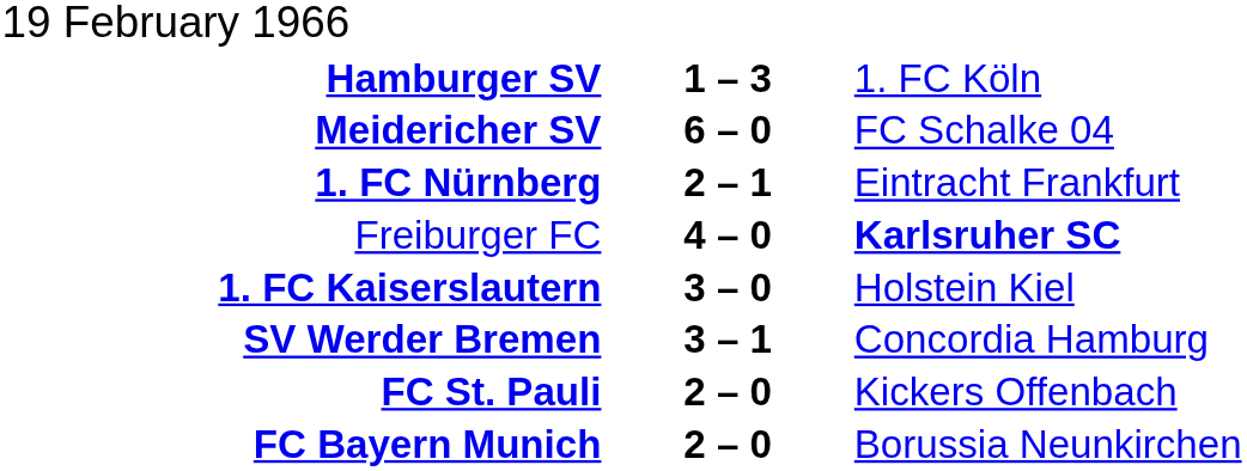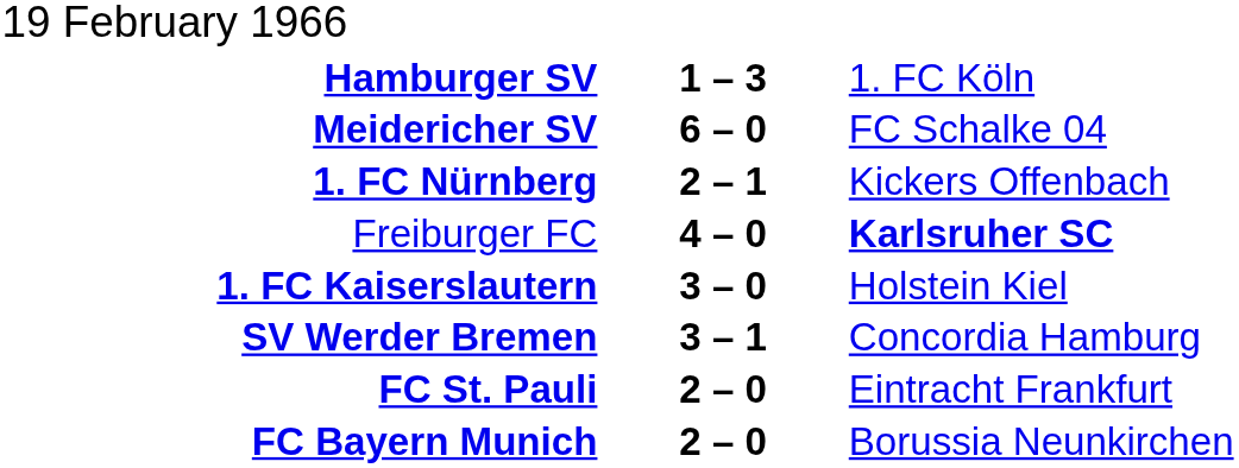 <table width=100% cellspacing=1>
 <tr>
 <th width=25%></th>
 <th width=10%></th>
 <th width=25%></th>
 <th></th>
 </tr>
 <tr>
 <td>19 February 1966</td>
 </tr>
 <tr style=font-size:90%>
 <td align=right><strong><a href='#'>Hamburger SV</a></strong></td>
 <td align=center><strong>1 – 3</strong></td>
 <td><a href='#'>1. FC Köln</a></td>
 </tr>
 <tr style=font-size:90%>
 <td align=right><strong><a href='#'>Meidericher SV</a></strong></td>
 <td align=center><strong>6 – 0</strong></td>
 <td><a href='#'>FC Schalke 04</a></td>
 </tr>
 <tr style=font-size:90%>
 <td align=right><strong><a href='#'>1. FC Nürnberg</a></strong></td>
 <td align=center><strong>2 – 1</strong></td>
-<td><a href='#'>Eintracht Frankfurt</a></td>
+<td><a href='#'>Kickers Offenbach</a></td>
 </tr>
 <tr style=font-size:90%>
 <td align=right><a href='#'>Freiburger FC</a></td>
 <td align=center><strong>4 – 0</strong></td>
 <td><strong><a href='#'>Karlsruher SC</a></strong></td>
 </tr>
 <tr style=font-size:90%>
 <td align=right><strong><a href='#'>1. FC Kaiserslautern</a></strong></td>
 <td align=center><strong>3 – 0</strong></td>
 <td><a href='#'>Holstein Kiel</a></td>
 </tr>
 <tr style=font-size:90%>
 <td align=right><strong><a href='#'>SV Werder Bremen</a></strong></td>
 <td align=center><strong>3 – 1</strong></td>
 <td><a href='#'>Concordia Hamburg</a></td>
 </tr>
 <tr style=font-size:90%>
 <td align=right><strong><a href='#'>FC St. Pauli</a></strong></td>
 <td align=center><strong>2 – 0</strong></td>
-<td><a href='#'>Kickers Offenbach</a></td>
+<td><a href='#'>Eintracht Frankfurt</a></td>
 </tr>
 <tr style=font-size:90%>
 <td align=right><strong><a href='#'>FC Bayern Munich</a></strong></td>
 <td align=center><strong>2 – 0</strong></td>
 <td><a href='#'>Borussia Neunkirchen</a></td>
 </tr>
 </table>
